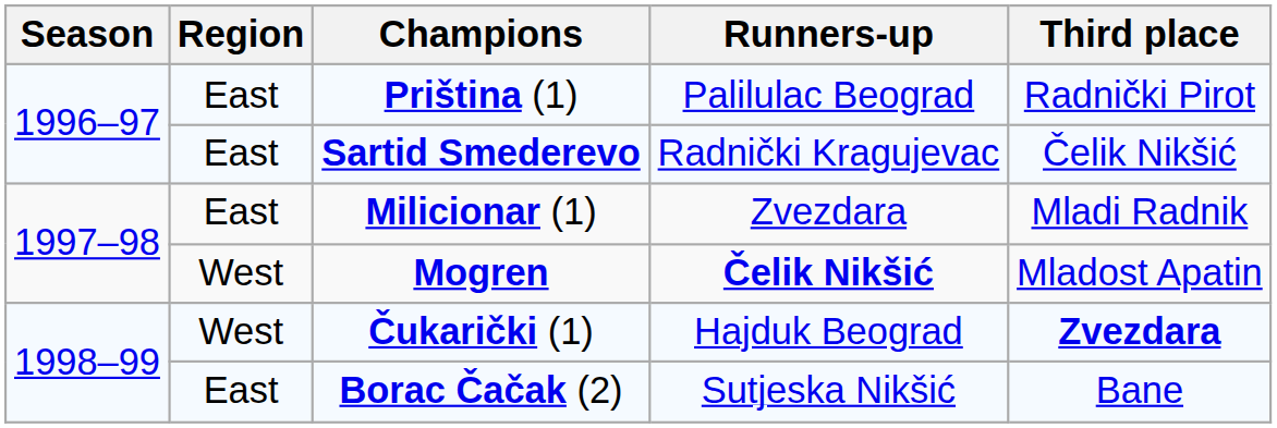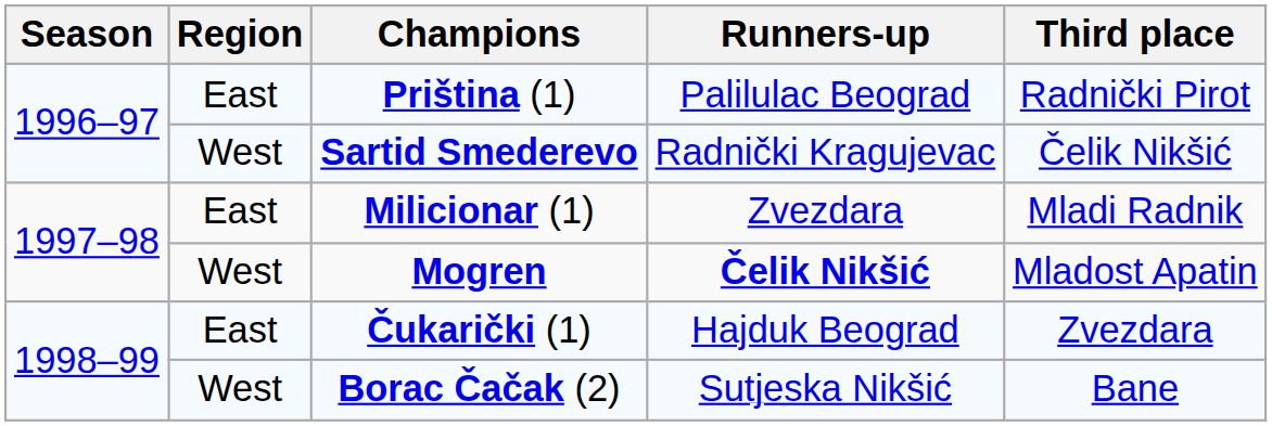 <table class="wikitable sortable" style="text-align:center">
 <tr>
 <th>Season</th>
 <th>Region</th>
 <th>Champions</th>
 <th>Runners-up</th>
 <th>Third place</th>
 </tr>
 <tr style="background:#f5faff">
 <td rowspan="2"><a href='#'>1996–97</a></td>
 <td>East</td>
 <td><strong><a href='#'>Priština</a></strong> (1)</td>
 <td><a href='#'>Palilulac Beograd</a></td>
 <td><a href='#'>Radnički Pirot</a></td>
 </tr>
 <tr style="background:#f5faff">
-<td>East</td>
+<td>West</td>
 <td><strong><a href='#'>Sartid Smederevo</a></strong></td>
 <td><a href='#'>Radnički Kragujevac</a></td>
 <td><a href='#'>Čelik Nikšić</a></td>
 </tr>
 <tr>
 <td rowspan="2"><a href='#'>1997–98</a></td>
 <td>East</td>
 <td><strong><a href='#'>Milicionar</a></strong> (1)</td>
 <td><a href='#'>Zvezdara</a></td>
 <td><a href='#'>Mladi Radnik</a></td>
 </tr>
 <tr>
 <td>West</td>
 <td><strong><a href='#'>Mogren</a></strong></td>
 <td><strong><a href='#'>Čelik Nikšić</a></strong></td>
 <td><a href='#'>Mladost Apatin</a></td>
 </tr>
 <tr style="background:#f5faff">
 <td rowspan="2"><a href='#'>1998–99</a></td>
-<td>West</td>
+<td>East</td>
 <td><strong><a href='#'>Čukarički</a></strong> (1)</td>
 <td><a href='#'>Hajduk Beograd</a></td>
-<td><strong> <a href='#'>Zvezdara</a> </strong></td>
+<td> <a href='#'>Zvezdara</a> </td>
 </tr>
 <tr style="background:#f5faff">
-<td>East</td>
+<td>West</td>
 <td><strong><a href='#'>Borac Čačak</a></strong> (2)</td>
 <td><a href='#'>Sutjeska Nikšić</a></td>
 <td> <a href='#'>Bane</a> </td>
 </tr>
 </table>
